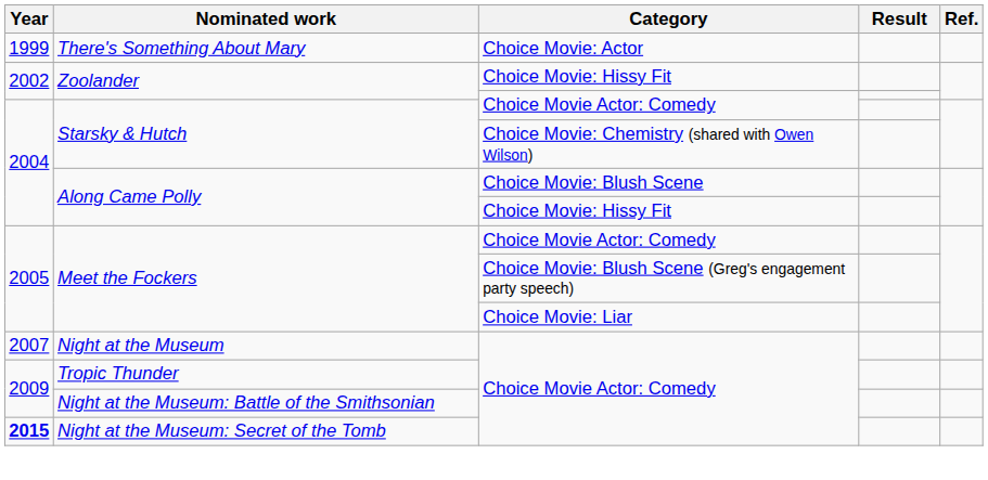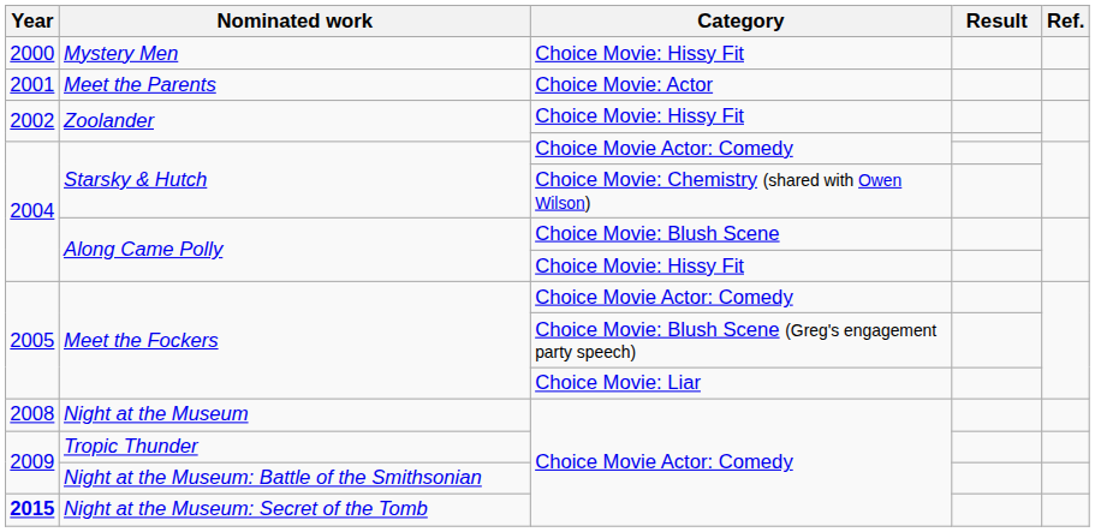 <table class=wikitable>
 <tr>
 <th scope="col" style="width:1em;">Year</th>
 <th scope="col" style="width:39em;">Nominated work</th>
 <th scope="col" style="width:35em;">Category</th>
 <th scope="col" style="width:5em;">Result</th>
 <th scope="col" style="width:1em;">Ref.</th>
 </tr>
 <tr>
-<td><a href='#'>1999</a></td>
-<td><em><a href='#'>There's Something About Mary</a></em></td>
+<td><a href='#'>2000</a></td>
+<td><em><a href='#'>Mystery Men</a></em></td>
+<td><a href='#'>Choice Movie: Hissy Fit</a></td>
+<td></td>
+<td></td>
+</tr>
+<tr>
+<td><a href='#'>2001</a></td>
+<td><em><a href='#'>Meet the Parents</a></em></td>
 <td><a href='#'>Choice Movie: Actor</a></td>
 <td></td>
 <td></td>
 </tr>
 <tr>
 <td rowspan="2"><a href='#'>2002</a></td>
 <td rowspan="2"><em><a href='#'>Zoolander</a></em></td>
 <td><a href='#'>Choice Movie: Hissy Fit</a></td>
 <td></td>
 <td rowspan="2"></td>
 </tr>
 <tr>
 <td rowspan="2"><a href='#'>Choice Movie Actor: Comedy</a></td>
 <td></td>
 </tr>
 <tr>
 <td rowspan="4"><a href='#'>2004</a></td>
 <td rowspan="2"><em><a href='#'>Starsky & Hutch</a></em></td>
 <td></td>
 <td rowspan="2"></td>
 </tr>
 <tr>
 <td><a href='#'>Choice Movie: Chemistry</a> <small>(shared with <a href='#'>Owen Wilson</a>)</small></td>
 <td></td>
 </tr>
 <tr>
 <td rowspan="2"><em><a href='#'>Along Came Polly</a></em></td>
 <td><a href='#'>Choice Movie: Blush Scene</a></td>
 <td></td>
 <td rowspan="2"></td>
 </tr>
 <tr>
 <td><a href='#'>Choice Movie: Hissy Fit</a></td>
 <td></td>
 </tr>
 <tr>
 <td rowspan="3"><a href='#'>2005</a></td>
 <td rowspan="3"><em><a href='#'>Meet the Fockers</a></em></td>
 <td><a href='#'>Choice Movie Actor: Comedy</a></td>
 <td></td>
 <td rowspan="3"></td>
 </tr>
 <tr>
 <td><a href='#'>Choice Movie: Blush Scene</a> <small>(Greg's engagement party speech)</small></td>
 <td></td>
 </tr>
 <tr>
 <td><a href='#'>Choice Movie: Liar</a></td>
 <td></td>
 </tr>
 <tr>
-<td><a href='#'>2007</a></td>
+<td><a href='#'>2008</a></td>
 <td><em><a href='#'>Night at the Museum</a></em></td>
 <td rowspan="4"><a href='#'>Choice Movie Actor: Comedy</a></td>
 <td></td>
 <td></td>
 </tr>
 <tr>
 <td rowspan="2"><a href='#'>2009</a></td>
 <td><em><a href='#'>Tropic Thunder</a></em></td>
 <td></td>
 <td></td>
 </tr>
 <tr>
 <td><em><a href='#'>Night at the Museum: Battle of the Smithsonian</a></em></td>
 <td></td>
 <td></td>
 </tr>
 <tr>
 <td><strong><a href='#'>2015</a></strong></td>
 <td><em><a href='#'>Night at the Museum: Secret of the Tomb</a></em></td>
 <td></td>
 <td></td>
 </tr>
 </table>
